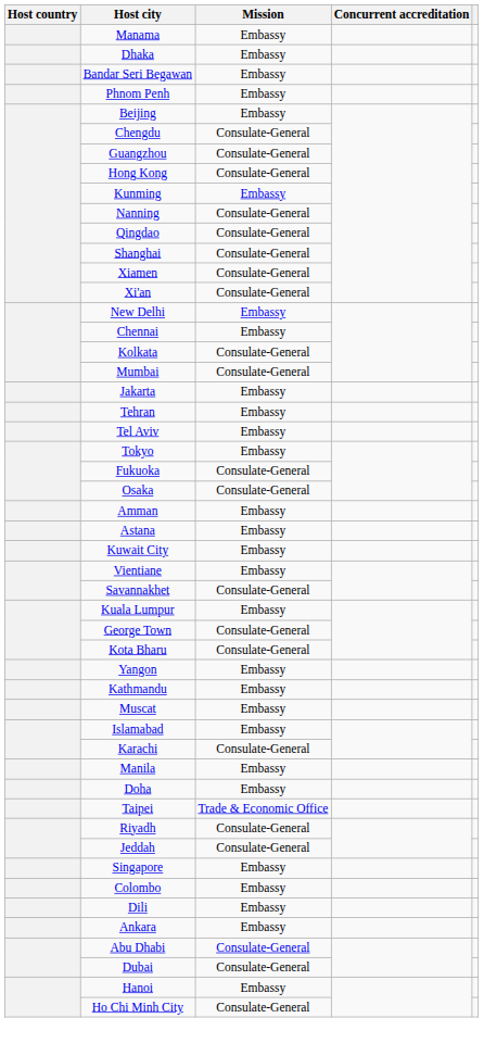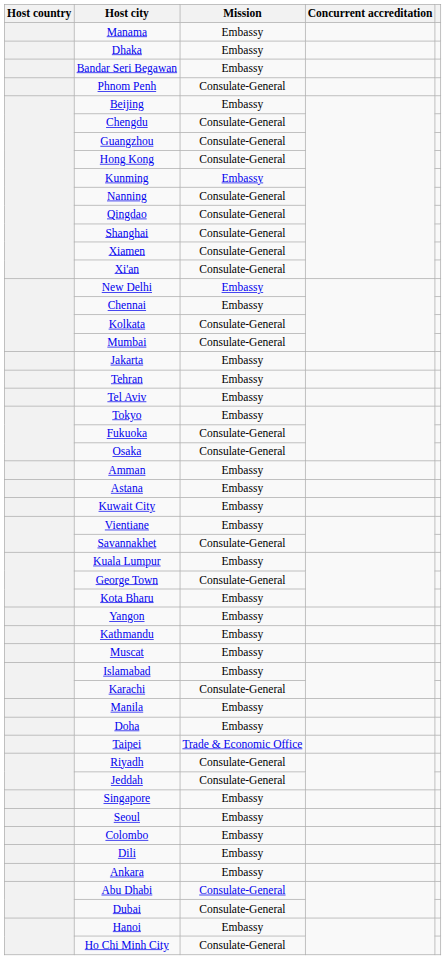 <table class="wikitable plainrowheaders" style="text-align:center;">
 <tr>
 <th scope="col">Host country</th>
 <th scope="col">Host city</th>
 <th scope="col">Mission</th>
 <th scope="col">Concurrent accreditation</th>
 <th scope="col"></th>
 </tr>
 <tr>
 <th scope="row"></th>
 <td><a href='#'>Manama</a></td>
 <td>Embassy</td>
 <td></td>
 <td></td>
 </tr>
 <tr>
 <th scope="row"></th>
 <td><a href='#'>Dhaka</a></td>
 <td>Embassy</td>
 <td></td>
 <td></td>
 </tr>
 <tr>
 <th scope="row"></th>
 <td><a href='#'>Bandar Seri Begawan</a></td>
 <td>Embassy</td>
 <td></td>
 <td></td>
 </tr>
 <tr>
 <th scope="row"></th>
 <td><a href='#'>Phnom Penh</a></td>
-<td>Embassy</td>
+<td>Consulate-General</td>
 <td></td>
 <td></td>
 </tr>
 <tr>
 <th scope="row" rowspan="10"></th>
 <td><a href='#'>Beijing</a></td>
 <td>Embassy</td>
 <td rowspan="10"></td>
 <td></td>
 </tr>
 <tr>
 <td><a href='#'>Chengdu</a></td>
 <td>Consulate-General</td>
 <td></td>
 </tr>
 <tr>
 <td><a href='#'>Guangzhou</a></td>
 <td>Consulate-General</td>
 <td></td>
 </tr>
 <tr>
 <td><a href='#'>Hong Kong</a></td>
 <td>Consulate-General</td>
 <td></td>
 </tr>
 <tr>
 <td><a href='#'>Kunming</a></td>
 <td><a href='#'>Embassy</a></td>
 <td></td>
 </tr>
 <tr>
 <td><a href='#'>Nanning</a></td>
 <td>Consulate-General</td>
 <td></td>
 </tr>
 <tr>
 <td><a href='#'>Qingdao</a></td>
 <td>Consulate-General</td>
 <td></td>
 </tr>
 <tr>
 <td><a href='#'>Shanghai</a></td>
 <td>Consulate-General</td>
 <td></td>
 </tr>
 <tr>
 <td><a href='#'>Xiamen</a></td>
 <td>Consulate-General</td>
 <td></td>
 </tr>
 <tr>
 <td><a href='#'>Xi'an</a></td>
 <td>Consulate-General</td>
 <td></td>
 </tr>
 <tr>
 <th scope="row" rowspan="4"></th>
 <td><a href='#'>New Delhi</a></td>
 <td><a href='#'>Embassy</a></td>
 <td rowspan="4"></td>
 <td></td>
 </tr>
 <tr>
 <td><a href='#'>Chennai</a></td>
 <td>Embassy</td>
 <td></td>
 </tr>
 <tr>
 <td><a href='#'>Kolkata</a></td>
 <td>Consulate-General</td>
 <td></td>
 </tr>
 <tr>
 <td><a href='#'>Mumbai</a></td>
 <td>Consulate-General</td>
 <td></td>
 </tr>
 <tr>
 <th scope="row"></th>
 <td><a href='#'>Jakarta</a></td>
 <td>Embassy</td>
 <td></td>
 <td></td>
 </tr>
 <tr>
 <th scope="row"></th>
 <td><a href='#'>Tehran</a></td>
 <td>Embassy</td>
 <td></td>
 <td></td>
 </tr>
 <tr>
 <th scope="row"></th>
 <td><a href='#'>Tel Aviv</a></td>
 <td>Embassy</td>
 <td></td>
 <td></td>
 </tr>
 <tr>
 <th scope="row" rowspan="3"></th>
 <td><a href='#'>Tokyo</a></td>
 <td>Embassy</td>
 <td rowspan="3"></td>
 <td></td>
 </tr>
 <tr>
 <td><a href='#'>Fukuoka</a></td>
 <td>Consulate-General</td>
 <td></td>
 </tr>
 <tr>
 <td><a href='#'>Osaka</a></td>
 <td>Consulate-General</td>
 <td></td>
 </tr>
 <tr>
 <th scope="row"></th>
 <td><a href='#'>Amman</a></td>
 <td>Embassy</td>
 <td></td>
 <td></td>
 </tr>
 <tr>
 <th scope="row"></th>
 <td><a href='#'>Astana</a></td>
 <td>Embassy</td>
 <td></td>
 <td></td>
 </tr>
 <tr>
 <th scope="row"></th>
 <td><a href='#'>Kuwait City</a></td>
 <td>Embassy</td>
 <td></td>
 <td></td>
 </tr>
 <tr>
 <th scope="row" rowspan="2"></th>
 <td><a href='#'>Vientiane</a></td>
 <td>Embassy</td>
 <td rowspan="2"></td>
 <td></td>
 </tr>
 <tr>
 <td><a href='#'>Savannakhet</a></td>
 <td>Consulate-General</td>
 <td></td>
 </tr>
 <tr>
 <th scope="row" rowspan="3"></th>
 <td><a href='#'>Kuala Lumpur</a></td>
 <td>Embassy</td>
 <td rowspan="3"></td>
 <td></td>
 </tr>
 <tr>
 <td><a href='#'>George Town</a></td>
 <td>Consulate-General</td>
 <td></td>
 </tr>
 <tr>
 <td><a href='#'>Kota Bharu</a></td>
-<td>Consulate-General</td>
+<td>Embassy</td>
 <td></td>
 </tr>
 <tr>
 <th scope="row"></th>
 <td><a href='#'>Yangon</a></td>
 <td>Embassy</td>
 <td></td>
 <td></td>
 </tr>
 <tr>
 <th scope="row"></th>
 <td><a href='#'>Kathmandu</a></td>
 <td>Embassy</td>
 <td></td>
 <td></td>
 </tr>
 <tr>
 <th scope="row"></th>
 <td><a href='#'>Muscat</a></td>
 <td>Embassy</td>
 <td></td>
 <td></td>
 </tr>
 <tr>
 <th scope="row" rowspan="2"></th>
 <td><a href='#'>Islamabad</a></td>
 <td>Embassy</td>
 <td rowspan="2"></td>
 <td></td>
 </tr>
 <tr>
 <td><a href='#'>Karachi</a></td>
 <td>Consulate-General</td>
 <td></td>
 </tr>
 <tr>
 <th scope="row"></th>
 <td><a href='#'>Manila</a></td>
 <td>Embassy</td>
 <td></td>
 <td></td>
 </tr>
 <tr>
 <th scope="row"></th>
 <td><a href='#'>Doha</a></td>
 <td>Embassy</td>
 <td></td>
 <td></td>
 </tr>
 <tr>
 <th scope="row"></th>
 <td><a href='#'>Taipei</a></td>
 <td><a href='#'>Trade & Economic Office</a></td>
 <td></td>
 <td></td>
 </tr>
 <tr>
 <th scope="row" rowspan="2"></th>
 <td><a href='#'>Riyadh</a></td>
 <td>Consulate-General</td>
 <td rowspan="2"></td>
 <td></td>
 </tr>
 <tr>
 <td><a href='#'>Jeddah</a></td>
 <td>Consulate-General</td>
 <td></td>
 </tr>
 <tr>
 <th scope="row"></th>
 <td><a href='#'>Singapore</a></td>
 <td>Embassy</td>
 <td></td>
 <td></td>
 </tr>
 <tr>
 <th scope="row"></th>
+<td><a href='#'>Seoul</a></td>
+<td>Embassy</td>
+<td></td>
+<td></td>
+</tr>
+<tr>
+<th scope="row"></th>
 <td><a href='#'>Colombo</a></td>
 <td>Embassy</td>
 <td></td>
 <td></td>
 </tr>
 <tr>
 <th scope="row"></th>
 <td><a href='#'>Dili</a></td>
 <td>Embassy</td>
 <td></td>
 <td></td>
 </tr>
 <tr>
 <th scope="row"></th>
 <td><a href='#'>Ankara</a></td>
 <td>Embassy</td>
 <td></td>
 <td></td>
 </tr>
 <tr>
 <th scope="row" rowspan="2"></th>
 <td><a href='#'>Abu Dhabi</a></td>
 <td><a href='#'>Consulate-General</a></td>
 <td rowspan="2"></td>
 <td></td>
 </tr>
 <tr>
 <td><a href='#'>Dubai</a></td>
 <td>Consulate-General</td>
 <td></td>
 </tr>
 <tr>
 <th scope="row" rowspan="2"></th>
 <td><a href='#'>Hanoi</a></td>
 <td>Embassy</td>
 <td rowspan="2"></td>
 <td></td>
 </tr>
 <tr>
 <td><a href='#'>Ho Chi Minh City</a></td>
 <td>Consulate-General</td>
 <td></td>
 </tr>
 </table>
